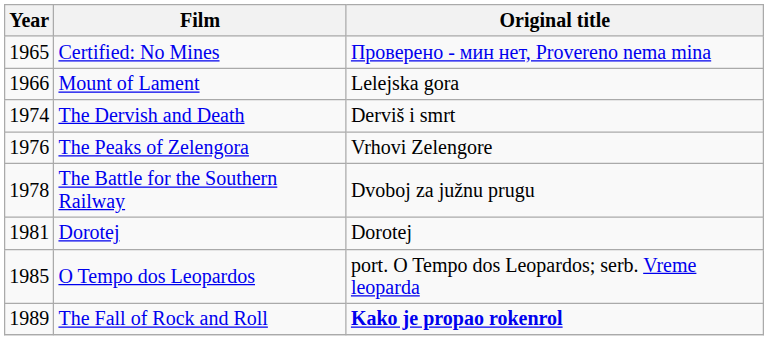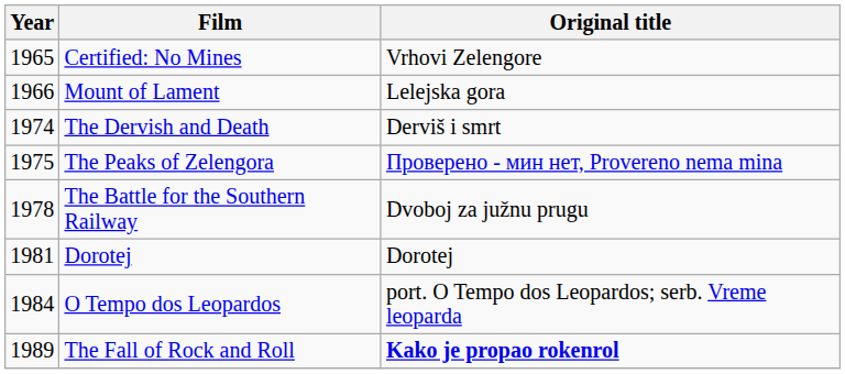 <table class="wikitable" border="1">
 <tr>
 <th>Year</th>
 <th>Film</th>
 <th>Original title</th>
 </tr>
 <tr>
 <td>1965</td>
 <td><a href='#'>Certified: No Mines</a></td>
-<td><a href='#'>Проверено - мин нет, Provereno nema mina</a></td>
+<td>Vrhovi Zelengore</td>
 </tr>
 <tr>
 <td>1966</td>
 <td><a href='#'>Mount of Lament</a></td>
 <td>Lelejska gora</td>
 </tr>
 <tr>
 <td>1974</td>
 <td><a href='#'>The Dervish and Death</a></td>
 <td>Derviš i smrt</td>
 </tr>
 <tr>
-<td>1976</td>
+<td>1975</td>
 <td><a href='#'>The Peaks of Zelengora</a></td>
-<td>Vrhovi Zelengore</td>
+<td><a href='#'>Проверено - мин нет, Provereno nema mina</a></td>
 </tr>
 <tr>
 <td>1978</td>
 <td><a href='#'>The Battle for the Southern Railway</a></td>
 <td>Dvoboj za južnu prugu</td>
 </tr>
 <tr>
 <td>1981</td>
 <td><a href='#'>Dorotej</a></td>
 <td>Dorotej</td>
 </tr>
 <tr>
-<td>1985</td>
+<td>1984</td>
 <td><a href='#'>O Tempo dos Leopardos</a></td>
 <td>port. O Tempo dos Leopardos; serb. <a href='#'>Vreme leoparda</a></td>
 </tr>
 <tr>
 <td>1989</td>
 <td><a href='#'>The Fall of Rock and Roll</a></td>
 <td><strong><a href='#'>Kako je propao rokenrol</a></strong></td>
 </tr>
 <tr>
 </tr>
 </table>
